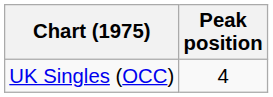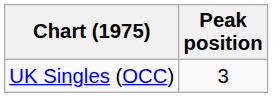 <table class="wikitable sortable">
 <tr>
 <th>Chart (1975)</th>
 <th>Peak<br>position</th>
 </tr>
 <tr>
 <td><a href='#'>UK Singles</a> (<a href='#'>OCC</a>)</td>
-<td style="text-align:center;">4</td>
+<td style="text-align:center;">3</td>
 </tr>
 </table>
